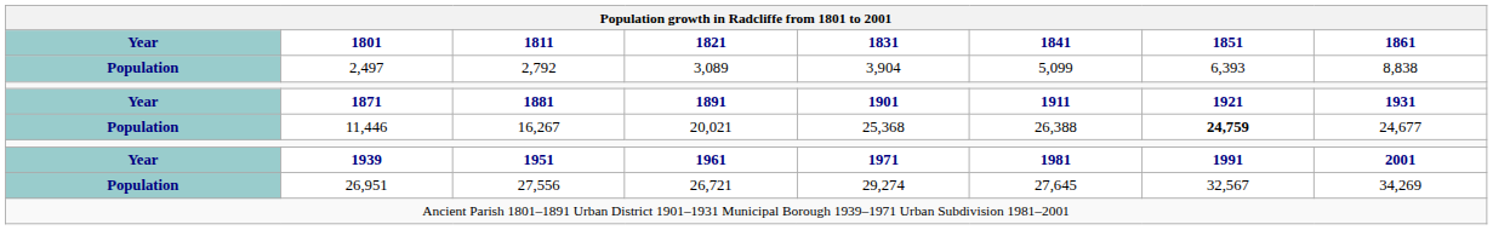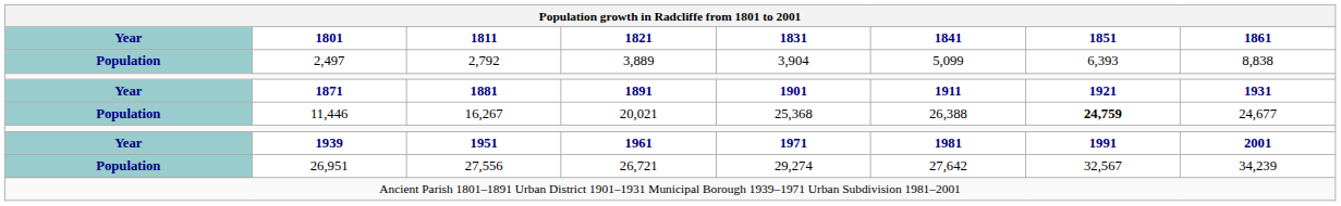 <table class="wikitable" style="font-size:90%; width:70%; border:0; text-align:center; line-height:120%;">
 <tr>
 <th colspan="9" style="text-align:center; font-size:90%;">Population growth in Radcliffe from 1801 to 2001</th>
 </tr>
 <tr>
 <th style="background:#9cc; color:navy; height:17px;">Year</th>
 <th style="background:#fff; color:navy;">1801</th>
 <th style="background:#fff; color:navy;">1811</th>
 <th style="background:#fff; color:navy;">1821</th>
 <th style="background:#fff; color:navy;">1831</th>
 <th style="background:#fff; color:navy;">1841</th>
 <th style="background:#fff; color:navy;">1851</th>
 <th style="background:#fff; color:navy;">1861</th>
 </tr>
 <tr style="text-align:center;">
 <th style="background:#9cc; color:navy; height:17px;">Population</th>
 <td style="background:#fff; color:black;">2,497</td>
 <td style="background:#fff; color:black;">2,792</td>
-<td style="background:#fff; color:black;">3,089</td>
+<td style="background:#fff; color:black;">3,889</td>
 <td style="background:#fff; color:black;">3,904</td>
 <td style="background:#fff; color:black;">5,099</td>
 <td style="background:#fff; color:black;">6,393</td>
 <td style="background:#fff; color:black;">8,838</td>
 </tr>
 <tr>
 <td colspan="9" style="text-align:center;"></td>
 </tr>
 <tr>
 <th style="background:#9cc; color:navy; height:17px;">Year</th>
 <th style="background:#fff; color:navy;">1871</th>
 <th style="background:#fff; color:navy;">1881</th>
 <th style="background:#fff; color:navy;">1891</th>
 <th style="background:#fff; color:navy;">1901</th>
 <th style="background:#fff; color:navy;">1911</th>
 <th style="background:#fff; color:navy;">1921</th>
 <th style="background:#fff; color:navy;">1931</th>
 </tr>
 <tr style="text-align:center;">
 <th style="background:#9cc; color:navy; height:17px;">Population</th>
 <td style="background:#fff; color:black;">11,446</td>
 <td style="background:#fff; color:black;">16,267</td>
 <td style="background:#fff; color:black;">20,021</td>
 <td style="background:#fff; color:black;">25,368</td>
 <td style="background:#fff; color:black;">26,388</td>
 <td style="background:#fff; color:black;"><strong>24,759</strong></td>
 <td style="background:#fff; color:black;">24,677</td>
 </tr>
 <tr>
 <td colspan="9" style="text-align:center;"></td>
 </tr>
 <tr>
 <th style="background:#9cc; color:navy; height:17px;">Year</th>
 <th style="background:#fff; color:navy;">1939</th>
 <th style="background:#fff; color:navy;">1951</th>
 <th style="background:#fff; color:navy;">1961</th>
 <th style="background:#fff; color:navy;">1971</th>
 <th style="background:#fff; color:navy;">1981</th>
 <th style="background:#fff; color:navy;">1991</th>
 <th style="background:#fff; color:navy;">2001</th>
 </tr>
 <tr style="text-align:center;">
 <th style="background:#9cc; color:navy; height:17px;">Population</th>
 <td style="background:#fff; color:black;">26,951</td>
 <td style="background:#fff; color:black;">27,556</td>
 <td style="background:#fff; color:black;">26,721</td>
 <td style="background:#fff; color:black;">29,274</td>
-<td style="background:#fff; color:black;">27,645</td>
+<td style="background:#fff; color:black;">27,642</td>
 <td style="background:#fff; color:black;">32,567</td>
-<td style="background:#fff; color:black;">34,269</td>
+<td style="background:#fff; color:black;">34,239</td>
 </tr>
 <tr>
 <td colspan="9" style="text-align:center; font-size:90%;">Ancient Parish 1801–1891 Urban District 1901–1931 Municipal Borough 1939–1971 Urban Subdivision 1981–2001</td>
 </tr>
 </table>
